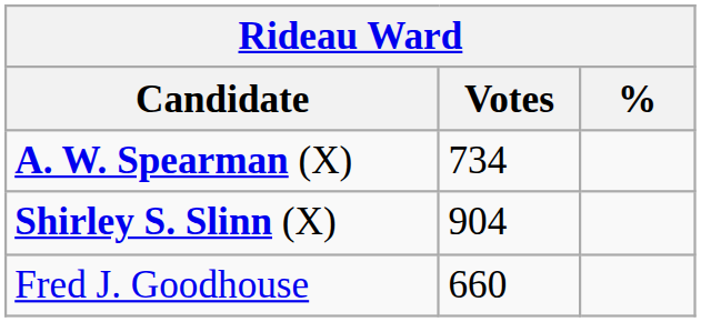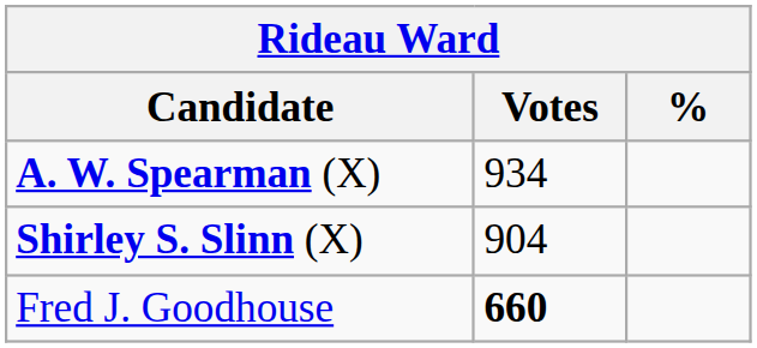 <table class="wikitable">
 <tr>
 <th colspan="3"><a href='#'>Rideau Ward</a></th>
 </tr>
 <tr>
 <th style="width: 170px">Candidate</th>
 <th style="width: 50px">Votes</th>
 <th style="width: 40px">%</th>
 </tr>
 <tr>
 <td><strong><a href='#'>A. W. Spearman</a></strong> (X)</td>
-<td>734</td>
+<td>934</td>
 <td></td>
 </tr>
 <tr>
 <td><strong><a href='#'>Shirley S. Slinn</a></strong> (X)</td>
 <td>904</td>
 <td></td>
 </tr>
 <tr>
 <td><a href='#'>Fred J. Goodhouse</a></td>
-<td>660</td>
+<td><strong>660</strong></td>
 <td></td>
 </tr>
 </table>
